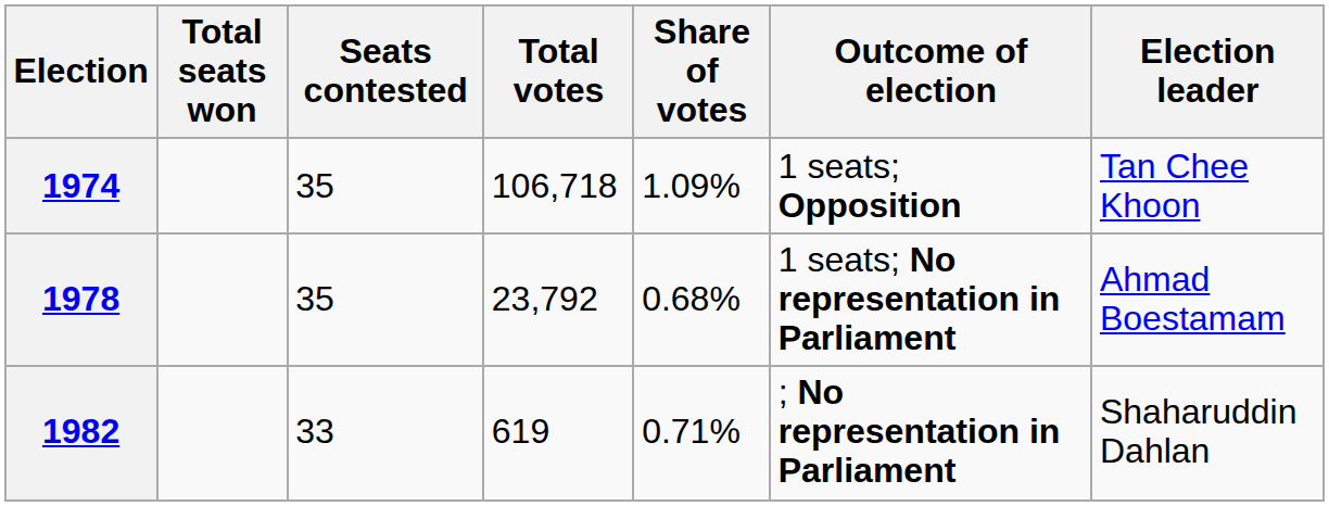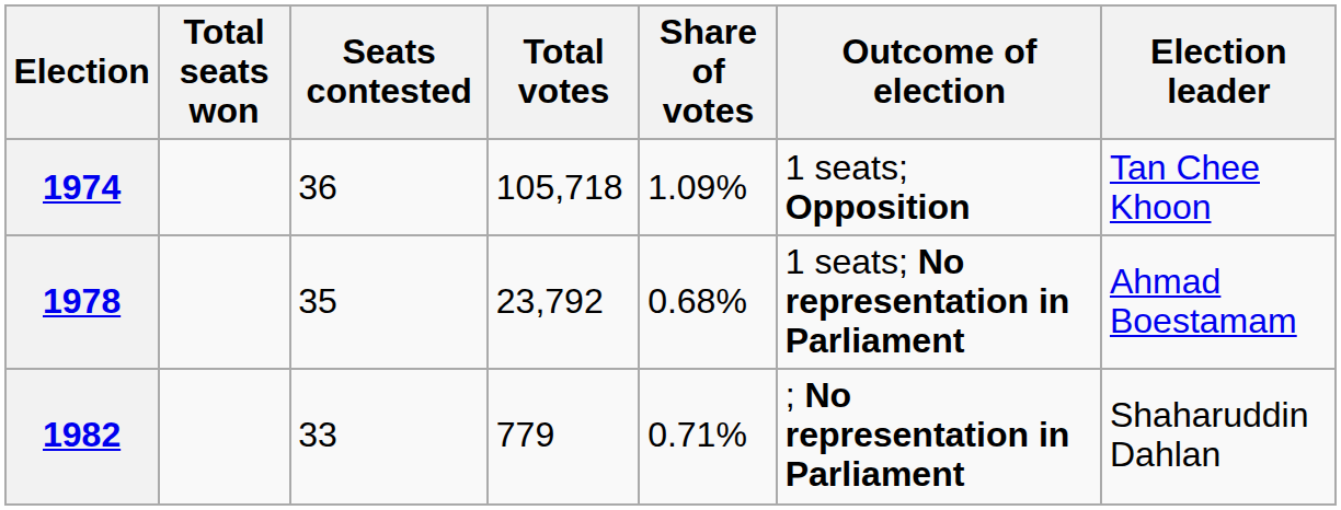 <table class="wikitable">
 <tr>
 <th>Election</th>
 <th>Total seats won</th>
 <th>Seats contested</th>
 <th>Total votes</th>
 <th>Share of votes</th>
 <th>Outcome of election</th>
 <th>Election leader</th>
 </tr>
 <tr>
 <th><a href='#'>1974</a></th>
 <td></td>
-<td>35</td>
-<td>106,718</td>
+<td>36</td>
+<td>105,718</td>
 <td>1.09%</td>
 <td>1 seats; <strong>Opposition</strong></td>
 <td><a href='#'>Tan Chee Khoon</a></td>
 </tr>
 <tr>
 <th><a href='#'>1978</a></th>
 <td></td>
 <td>35</td>
 <td>23,792</td>
 <td>0.68%</td>
 <td>1 seats; <strong>No representation in Parliament</strong></td>
 <td><a href='#'>Ahmad Boestamam</a></td>
 </tr>
 <tr>
 <th><a href='#'>1982</a></th>
 <td></td>
 <td>33</td>
-<td>619</td>
+<td>779</td>
 <td>0.71%</td>
 <td>; <strong>No representation in Parliament</strong></td>
 <td>Shaharuddin Dahlan</td>
 </tr>
 <tr>
 </tr>
 </table>
